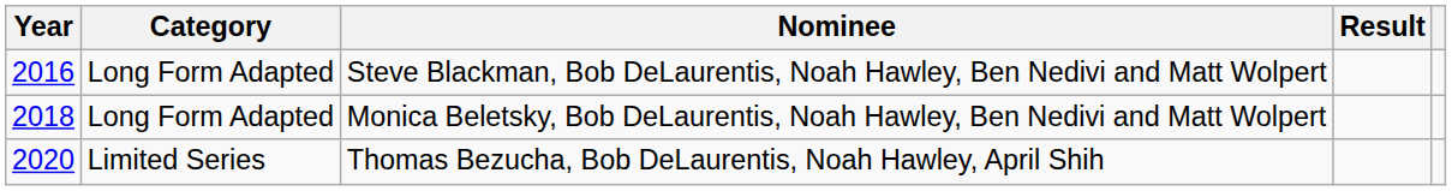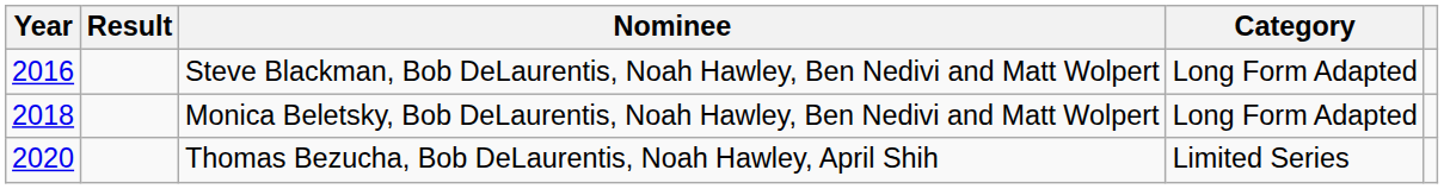 <table class="wikitable sortable">
 <tr>
 <th scope="col">Year</th>
+<th scope="col">Result</th>
+<th scope="col">Nominee</th>
 <th scope="col">Category</th>
-<th scope="col">Nominee</th>
-<th scope="col">Result</th>
 <th scope="col" class="unsortable"></th>
 </tr>
 <tr>
 <td><a href='#'>2016</a></td>
+<td></td>
+<td>Steve Blackman, Bob DeLaurentis, Noah Hawley, Ben Nedivi and Matt Wolpert</td>
 <td scope="row">Long Form Adapted</td>
-<td>Steve Blackman, Bob DeLaurentis, Noah Hawley, Ben Nedivi and Matt Wolpert</td>
-<td></td>
 <td style="text-align: center;"></td>
 </tr>
 <tr>
 <td><a href='#'>2018</a></td>
+<td></td>
+<td>Monica Beletsky, Bob DeLaurentis, Noah Hawley, Ben Nedivi and Matt Wolpert</td>
 <td scope="row">Long Form Adapted</td>
-<td>Monica Beletsky, Bob DeLaurentis, Noah Hawley, Ben Nedivi and Matt Wolpert</td>
-<td></td>
 <td style="text-align: center;"></td>
 </tr>
 <tr>
 <td><a href='#'>2020</a></td>
+<td></td>
+<td>Thomas Bezucha, Bob DeLaurentis, Noah Hawley, April Shih</td>
 <td scope="row">Limited Series</td>
-<td>Thomas Bezucha, Bob DeLaurentis, Noah Hawley, April Shih</td>
-<td></td>
 <td style="text-align: center;"></td>
 </tr>
 </table>
